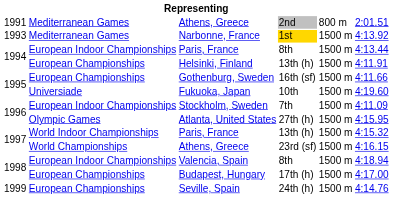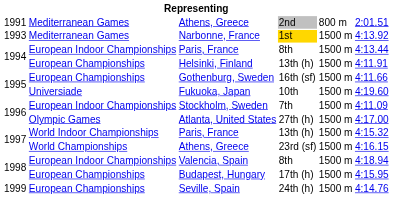 <table>
 <tr>
 <th colspan="6">Representing </th>
 </tr>
 <tr>
 <td>1991</td>
 <td><a href='#'>Mediterranean Games</a></td>
 <td><a href='#'>Athens, Greece</a></td>
 <td bgcolor=silver>2nd</td>
 <td>800 m</td>
 <td><a href='#'>2:01.51</a></td>
 </tr>
 <tr>
 <td>1993</td>
 <td><a href='#'>Mediterranean Games</a></td>
 <td><a href='#'>Narbonne, France</a></td>
 <td bgcolor=gold>1st</td>
 <td>1500 m</td>
 <td><a href='#'>4:13.92</a></td>
 </tr>
 <tr>
 <td rowspan=2>1994</td>
 <td><a href='#'>European Indoor Championships</a></td>
 <td><a href='#'>Paris, France</a></td>
 <td>8th</td>
 <td>1500 m</td>
 <td><a href='#'>4:13.44</a></td>
 </tr>
 <tr>
 <td><a href='#'>European Championships</a></td>
 <td><a href='#'>Helsinki, Finland</a></td>
 <td>13th (h)</td>
 <td>1500 m</td>
 <td><a href='#'>4:11.91</a></td>
 </tr>
 <tr>
 <td rowspan=2>1995</td>
 <td><a href='#'>European Championships</a></td>
 <td><a href='#'>Gothenburg, Sweden</a></td>
 <td>16th (sf)</td>
 <td>1500 m</td>
 <td><a href='#'>4:11.66</a></td>
 </tr>
 <tr>
 <td><a href='#'>Universiade</a></td>
 <td><a href='#'>Fukuoka, Japan</a></td>
 <td>10th</td>
 <td>1500 m</td>
 <td><a href='#'>4:19.60</a></td>
 </tr>
 <tr>
 <td rowspan=2>1996</td>
 <td><a href='#'>European Indoor Championships</a></td>
 <td><a href='#'>Stockholm, Sweden</a></td>
 <td>7th</td>
 <td>1500 m</td>
 <td><a href='#'>4:11.09</a></td>
 </tr>
 <tr>
 <td><a href='#'>Olympic Games</a></td>
 <td><a href='#'>Atlanta, United States</a></td>
 <td>27th (h)</td>
 <td>1500 m</td>
-<td><a href='#'>4:15.95</a></td>
+<td><a href='#'>4:17.00</a></td>
 </tr>
 <tr>
 <td rowspan=2>1997</td>
 <td><a href='#'>World Indoor Championships</a></td>
 <td><a href='#'>Paris, France</a></td>
 <td>13th (h)</td>
 <td>1500 m</td>
 <td><a href='#'>4:15.32</a></td>
 </tr>
 <tr>
 <td><a href='#'>World Championships</a></td>
 <td><a href='#'>Athens, Greece</a></td>
 <td>23rd (sf)</td>
 <td>1500 m</td>
 <td><a href='#'>4:16.15</a></td>
 </tr>
 <tr>
 <td rowspan=2>1998</td>
 <td><a href='#'>European Indoor Championships</a></td>
 <td><a href='#'>Valencia, Spain</a></td>
 <td>8th</td>
 <td>1500 m</td>
 <td><a href='#'>4:18.94</a></td>
 </tr>
 <tr>
 <td><a href='#'>European Championships</a></td>
 <td><a href='#'>Budapest, Hungary</a></td>
 <td>17th (h)</td>
 <td>1500 m</td>
-<td><a href='#'>4:17.00</a></td>
+<td><a href='#'>4:15.95</a></td>
 </tr>
 <tr>
 <td>1999</td>
 <td><a href='#'>European Championships</a></td>
 <td><a href='#'>Seville, Spain</a></td>
 <td>24th (h)</td>
 <td>1500 m</td>
 <td><a href='#'>4:14.76</a></td>
 </tr>
 </table>
